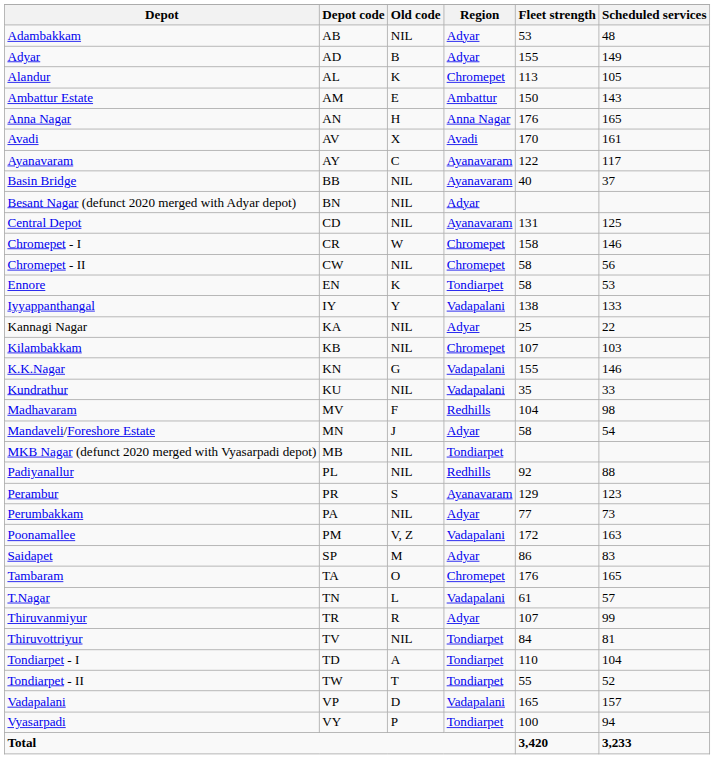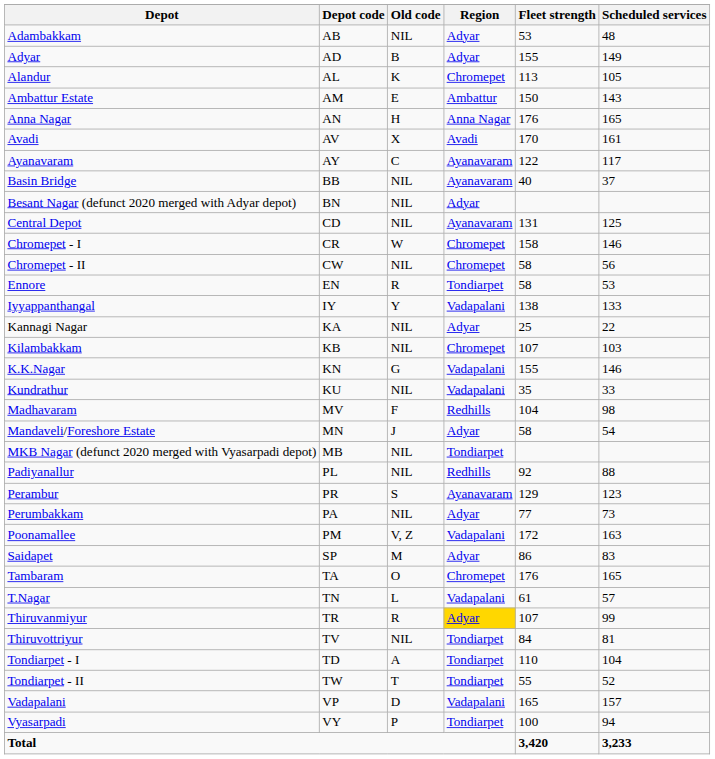 <table class="wikitable sortable collapsable plainrowheaders">
 <tr>
 </tr>
 <tr>
 <th>Depot</th>
 <th>Depot code</th>
 <th>Old code</th>
 <th>Region</th>
 <th>Fleet strength</th>
 <th>Scheduled services</th>
 </tr>
 <tr>
 <td><a href='#'>Adambakkam</a></td>
 <td>AB</td>
 <td>NIL</td>
 <td><a href='#'>Adyar</a></td>
 <td>53</td>
 <td>48</td>
 </tr>
 <tr>
 <td><a href='#'>Adyar</a></td>
 <td>AD</td>
 <td>B</td>
 <td><a href='#'>Adyar</a></td>
 <td>155</td>
 <td>149</td>
 </tr>
 <tr>
 <td><a href='#'>Alandur</a></td>
 <td>AL</td>
 <td>K</td>
 <td><a href='#'>Chromepet</a></td>
 <td>113</td>
 <td>105</td>
 </tr>
 <tr>
 <td><a href='#'>Ambattur Estate</a></td>
 <td>AM</td>
 <td>E</td>
 <td><a href='#'>Ambattur</a></td>
 <td>150</td>
 <td>143</td>
 </tr>
 <tr>
 <td><a href='#'>Anna Nagar</a></td>
 <td>AN</td>
 <td>H</td>
 <td><a href='#'>Anna Nagar</a></td>
 <td>176</td>
 <td>165</td>
 </tr>
 <tr>
 <td><a href='#'>Avadi</a></td>
 <td>AV</td>
 <td>X</td>
 <td><a href='#'>Avadi</a></td>
 <td>170</td>
 <td>161</td>
 </tr>
 <tr>
 <td><a href='#'>Ayanavaram</a></td>
 <td>AY</td>
 <td>C</td>
 <td><a href='#'>Ayanavaram</a></td>
 <td>122</td>
 <td>117</td>
 </tr>
 <tr>
 <td><a href='#'>Basin Bridge</a></td>
 <td>BB</td>
 <td>NIL</td>
 <td><a href='#'>Ayanavaram</a></td>
 <td>40</td>
 <td>37</td>
 </tr>
 <tr>
 <td><a href='#'>Besant Nagar</a> (defunct 2020 merged with Adyar depot)</td>
 <td>BN</td>
 <td>NIL</td>
 <td><a href='#'>Adyar</a></td>
 <td></td>
 <td></td>
 </tr>
 <tr>
 <td><a href='#'>Central Depot</a></td>
 <td>CD</td>
 <td>NIL</td>
 <td><a href='#'>Ayanavaram</a></td>
 <td>131</td>
 <td>125</td>
 </tr>
 <tr>
 <td><a href='#'>Chromepet</a> - I</td>
 <td>CR</td>
 <td>W</td>
 <td><a href='#'>Chromepet</a></td>
 <td>158</td>
 <td>146</td>
 </tr>
 <tr>
 <td><a href='#'>Chromepet</a> - II</td>
 <td>CW</td>
 <td>NIL</td>
 <td><a href='#'>Chromepet</a></td>
 <td>58</td>
 <td>56</td>
 </tr>
 <tr>
 <td><a href='#'>Ennore</a></td>
 <td>EN</td>
-<td>K</td>
+<td>R</td>
 <td><a href='#'>Tondiarpet</a></td>
 <td>58</td>
 <td>53</td>
 </tr>
 <tr>
 <td><a href='#'>Iyyappanthangal</a></td>
 <td>IY</td>
 <td>Y</td>
 <td><a href='#'>Vadapalani</a></td>
 <td>138</td>
 <td>133</td>
 </tr>
 <tr>
 <td>Kannagi Nagar</td>
 <td>KA</td>
 <td>NIL</td>
 <td><a href='#'>Adyar</a></td>
 <td>25</td>
 <td>22</td>
 </tr>
 <tr>
 <td><a href='#'>Kilambakkam</a></td>
 <td>KB</td>
 <td>NIL</td>
 <td><a href='#'>Chromepet</a></td>
 <td>107</td>
 <td>103</td>
 </tr>
 <tr>
 <td><a href='#'>K.K.Nagar</a></td>
 <td>KN</td>
 <td>G</td>
 <td><a href='#'>Vadapalani</a></td>
 <td>155</td>
 <td>146</td>
 </tr>
 <tr>
 <td><a href='#'>Kundrathur</a></td>
 <td>KU</td>
 <td>NIL</td>
 <td><a href='#'>Vadapalani</a></td>
 <td>35</td>
 <td>33</td>
 </tr>
 <tr>
 <td><a href='#'>Madhavaram</a></td>
 <td>MV</td>
 <td>F</td>
 <td><a href='#'>Redhills</a></td>
 <td>104</td>
 <td>98</td>
 </tr>
 <tr>
 <td><a href='#'>Mandaveli</a>/<a href='#'>Foreshore Estate</a></td>
 <td>MN</td>
 <td>J</td>
 <td><a href='#'>Adyar</a></td>
 <td>58</td>
 <td>54</td>
 </tr>
 <tr>
 <td><a href='#'>MKB Nagar</a> (defunct 2020 merged with Vyasarpadi depot)</td>
 <td>MB</td>
 <td>NIL</td>
 <td><a href='#'>Tondiarpet</a></td>
 <td></td>
 <td></td>
 </tr>
 <tr>
 <td><a href='#'>Padiyanallur</a></td>
 <td>PL</td>
 <td>NIL</td>
 <td><a href='#'>Redhills</a></td>
 <td>92</td>
 <td>88</td>
 </tr>
 <tr>
 <td><a href='#'>Perambur</a></td>
 <td>PR</td>
 <td>S</td>
 <td><a href='#'>Ayanavaram</a></td>
 <td>129</td>
 <td>123</td>
 </tr>
 <tr>
 <td><a href='#'>Perumbakkam</a></td>
 <td>PA</td>
 <td>NIL</td>
 <td><a href='#'>Adyar</a></td>
 <td>77</td>
 <td>73</td>
 </tr>
 <tr>
 <td><a href='#'>Poonamallee</a></td>
 <td>PM</td>
 <td>V, Z</td>
 <td><a href='#'>Vadapalani</a></td>
 <td>172</td>
 <td>163</td>
 </tr>
 <tr>
 <td><a href='#'>Saidapet</a></td>
 <td>SP</td>
 <td>M</td>
 <td><a href='#'>Adyar</a></td>
 <td>86</td>
 <td>83</td>
 </tr>
 <tr>
 <td><a href='#'>Tambaram</a></td>
 <td>TA</td>
 <td>O</td>
 <td><a href='#'>Chromepet</a></td>
 <td>176</td>
 <td>165</td>
 </tr>
 <tr>
 <td><a href='#'>T.Nagar</a></td>
 <td>TN</td>
 <td>L</td>
 <td><a href='#'>Vadapalani</a></td>
 <td>61</td>
 <td>57</td>
 </tr>
 <tr>
 <td><a href='#'>Thiruvanmiyur</a></td>
 <td>TR</td>
 <td>R</td>
-<td><a href='#'>Adyar</a></td>
+<td style="background: gold;"><a href='#'>Adyar</a></td>
 <td>107</td>
 <td>99</td>
 </tr>
 <tr>
 <td><a href='#'>Thiruvottriyur</a></td>
 <td>TV</td>
 <td>NIL</td>
 <td><a href='#'>Tondiarpet</a></td>
 <td>84</td>
 <td>81</td>
 </tr>
 <tr>
 <td><a href='#'>Tondiarpet</a> - I</td>
 <td>TD</td>
 <td>A</td>
 <td><a href='#'>Tondiarpet</a></td>
 <td>110</td>
 <td>104</td>
 </tr>
 <tr>
 <td><a href='#'>Tondiarpet</a> - II</td>
 <td>TW</td>
 <td>T</td>
 <td><a href='#'>Tondiarpet</a></td>
 <td>55</td>
 <td>52</td>
 </tr>
 <tr>
 <td><a href='#'>Vadapalani</a></td>
 <td>VP</td>
 <td>D</td>
 <td><a href='#'>Vadapalani</a></td>
 <td>165</td>
 <td>157</td>
 </tr>
 <tr>
 <td><a href='#'>Vyasarpadi</a></td>
 <td>VY</td>
 <td>P</td>
 <td><a href='#'>Tondiarpet</a></td>
 <td>100</td>
 <td>94</td>
 </tr>
 <tr>
 <td colspan=4><strong>Total</strong></td>
 <td><strong>3,420</strong></td>
 <td><strong>3,233</strong></td>
 </tr>
 </table>
